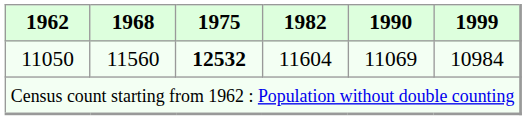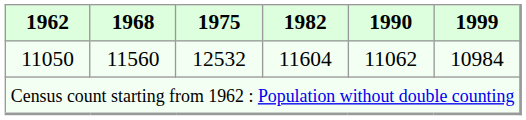 <table align="center" rules="all" cellspacing="0" cellpadding="4" style="border: 1px solid #999; border-right: 2px solid #999; border-bottom:2px solid #999; background: #f3fff3">
 <tr style="background: #ddffdd">
 <th>1962</th>
 <th>1968</th>
 <th>1975</th>
 <th>1982</th>
 <th>1990</th>
 <th>1999</th>
 </tr>
 <tr>
 <td align="center">11050</td>
 <td align="center">11560</td>
-<td align="center"><strong>12532</strong></td>
+<td align="center">12532</td>
 <td align="center">11604</td>
-<td align="center">11069</td>
+<td align="center">11062</td>
 <td align="center">10984</td>
 </tr>
 <tr>
 <td colspan=6 align=center><small>Census count starting from 1962 : <a href='#'>Population without double counting</a></small></td>
 </tr>
 </table>
